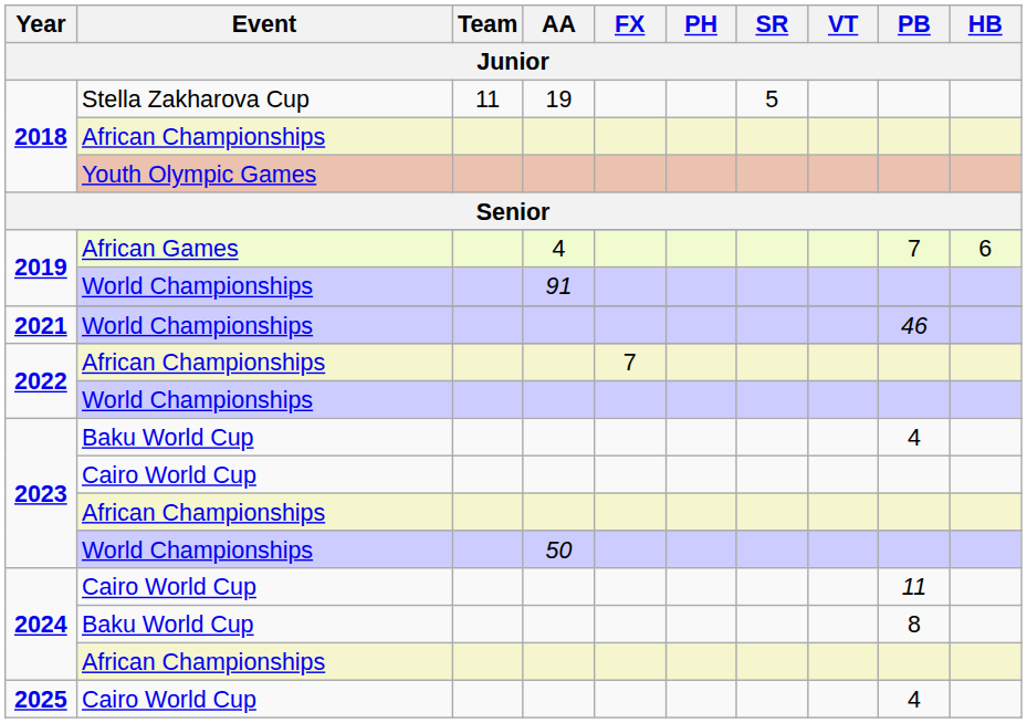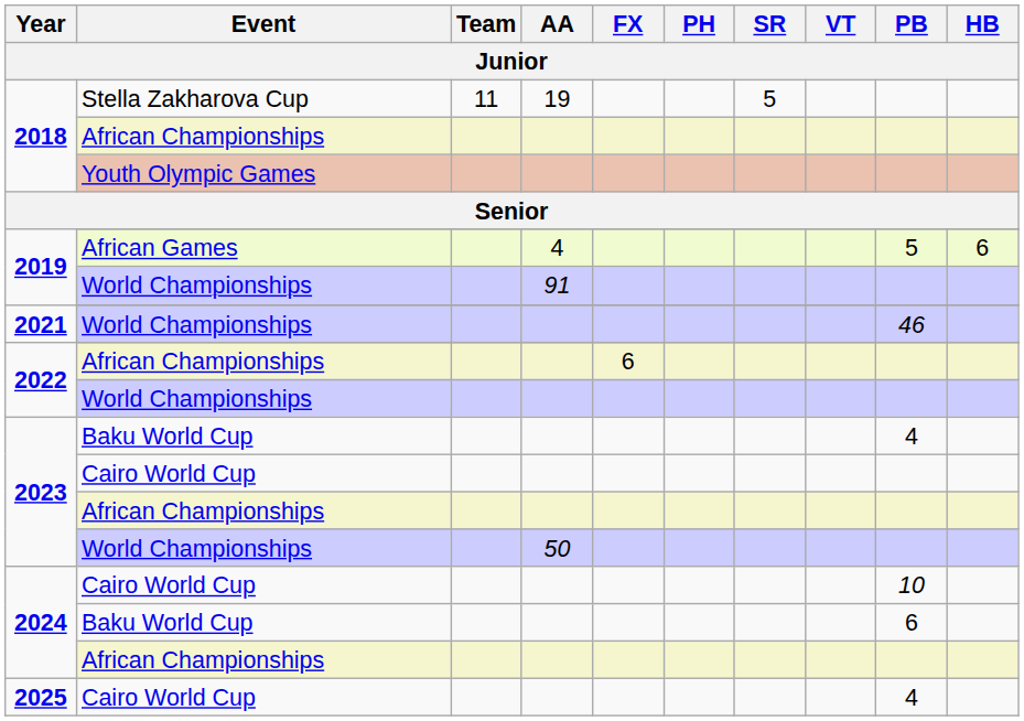 <table class="wikitable sortable" style="text-align:center; font-size:95%;">
 <tr>
 <th width=7% class=unsortable>Year</th>
 <th width=37% class=unsortable>Event</th>
 <th width=7% class=unsortable>Team</th>
 <th width=7% class=unsortable>AA</th>
 <th width=7% class=unsortable><a href='#'>FX</a></th>
 <th width=7% class=unsortable><a href='#'>PH</a></th>
 <th width=7% class=unsortable><a href='#'>SR</a></th>
 <th width=7% class=unsortable><a href='#'>VT</a></th>
 <th width=7% class=unsortable><a href='#'>PB</a></th>
 <th width=7% class=unsortable><a href='#'>HB</a></th>
 </tr>
 <tr>
 <th colspan="10">Junior</th>
 </tr>
 <tr>
 <td rowspan="3"><strong><a href='#'>2018</a></strong></td>
 <td align=left>Stella Zakharova Cup</td>
 <td>11</td>
 <td>19</td>
 <td></td>
 <td></td>
 <td>5</td>
 <td></td>
 <td></td>
 <td></td>
 </tr>
 <tr bgcolor=#F5F6CE>
 <td align=left><a href='#'>African Championships</a></td>
 <td></td>
 <td></td>
 <td></td>
 <td></td>
 <td></td>
 <td></td>
 <td></td>
 <td></td>
 </tr>
 <tr style="background:#ebc2af;">
 <td align=left><a href='#'>Youth Olympic Games</a></td>
 <td></td>
 <td></td>
 <td></td>
 <td></td>
 <td></td>
 <td></td>
 <td></td>
 <td></td>
 </tr>
 <tr>
 <th colspan="10">Senior</th>
 </tr>
 <tr>
 <td rowspan="3"><strong><a href='#'>2019</a></strong></td>
 </tr>
 <tr bgcolor=#f0fccf>
 <td align=left><a href='#'>African Games</a></td>
 <td></td>
 <td>4</td>
 <td></td>
 <td></td>
 <td></td>
 <td></td>
-<td>7</td>
+<td>5</td>
 <td>6</td>
 </tr>
 <tr bgcolor=#CCCCFF>
 <td align=left><a href='#'>World Championships</a></td>
 <td></td>
 <td><em>91</em></td>
 <td></td>
 <td></td>
 <td></td>
 <td></td>
 <td></td>
 <td></td>
 </tr>
 <tr>
 <td rowspan="2"><strong><a href='#'>2021</a></strong></td>
 </tr>
 <tr bgcolor=#CCCCFF>
 <td align=left><a href='#'>World Championships</a></td>
 <td></td>
 <td></td>
 <td></td>
 <td></td>
 <td></td>
 <td></td>
 <td><em>46</em></td>
 <td></td>
 </tr>
 <tr>
 <td rowspan="3"><strong><a href='#'>2022</a></strong></td>
 </tr>
 <tr bgcolor=#F5F6CE>
 <td align=left><a href='#'>African Championships</a></td>
 <td></td>
 <td></td>
-<td>7</td>
+<td>6</td>
 <td></td>
 <td></td>
 <td></td>
 <td></td>
 <td></td>
 </tr>
 <tr bgcolor=#CCCCFF>
 <td align=left><a href='#'>World Championships</a></td>
 <td></td>
 <td></td>
 <td></td>
 <td></td>
 <td></td>
 <td></td>
 <td></td>
 <td></td>
 </tr>
 <tr>
 <td rowspan="4"><strong><a href='#'>2023</a></strong></td>
 <td align=left><a href='#'>Baku World Cup</a></td>
 <td></td>
 <td></td>
 <td></td>
 <td></td>
 <td></td>
 <td></td>
 <td>4</td>
 <td></td>
 </tr>
 <tr>
 <td align=left><a href='#'>Cairo World Cup</a></td>
 <td></td>
 <td></td>
 <td></td>
 <td></td>
 <td></td>
 <td></td>
 <td></td>
 <td></td>
 </tr>
 <tr bgcolor=#F5F6CE>
 <td align=left><a href='#'>African Championships</a></td>
 <td></td>
 <td></td>
 <td></td>
 <td></td>
 <td></td>
 <td></td>
 <td></td>
 <td></td>
 </tr>
 <tr bgcolor=#CCCCFF>
 <td align=left><a href='#'>World Championships</a></td>
 <td></td>
 <td><em>50</em></td>
 <td></td>
 <td></td>
 <td></td>
 <td></td>
 <td></td>
 <td></td>
 </tr>
 <tr>
 <td rowspan="3"><strong><a href='#'>2024</a></strong></td>
 <td align=left><a href='#'>Cairo World Cup</a></td>
 <td></td>
 <td></td>
 <td></td>
 <td></td>
 <td></td>
 <td></td>
-<td><em>11</em></td>
+<td><em>10</em></td>
 <td></td>
 </tr>
 <tr>
 <td align=left><a href='#'>Baku World Cup</a></td>
 <td></td>
 <td></td>
 <td></td>
 <td></td>
 <td></td>
 <td></td>
-<td>8</td>
+<td>6</td>
 <td></td>
 </tr>
 <tr bgcolor=#F5F6CE>
 <td align=left><a href='#'>African Championships</a></td>
 <td></td>
 <td></td>
 <td></td>
 <td></td>
 <td></td>
 <td></td>
 <td></td>
 <td></td>
 </tr>
 <tr>
 <td rowspan="1"><strong><a href='#'>2025</a></strong></td>
 <td align=left><a href='#'>Cairo World Cup</a></td>
 <td></td>
 <td></td>
 <td></td>
 <td></td>
 <td></td>
 <td></td>
 <td>4</td>
 <td></td>
 </tr>
 </table>
